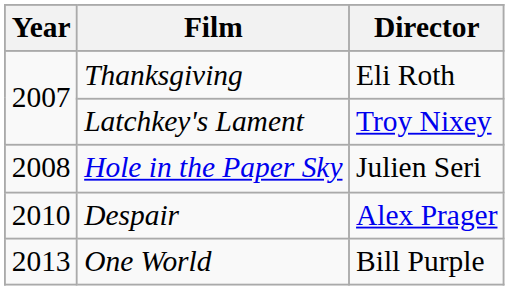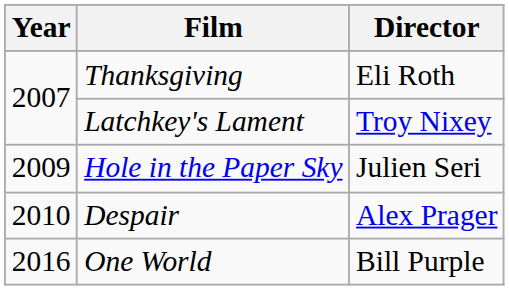 <table class="wikitable">
 <tr>
 <th>Year</th>
 <th>Film</th>
 <th>Director</th>
 </tr>
 <tr>
 <td rowspan=2>2007</td>
 <td><em>Thanksgiving</em></td>
 <td>Eli Roth</td>
 </tr>
 <tr>
 <td><em>Latchkey's Lament</em></td>
 <td><a href='#'>Troy Nixey</a></td>
 </tr>
 <tr>
-<td>2008</td>
+<td>2009</td>
 <td><em><a href='#'>Hole in the Paper Sky</a></em></td>
 <td>Julien Seri</td>
 </tr>
 <tr>
 <td>2010</td>
 <td><em>Despair</em></td>
 <td><a href='#'>Alex Prager</a></td>
 </tr>
 <tr>
-<td>2013</td>
+<td>2016</td>
 <td><em>One World</em></td>
 <td>Bill Purple</td>
 </tr>
 </table>
